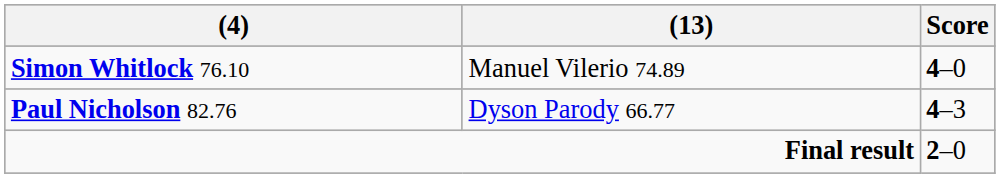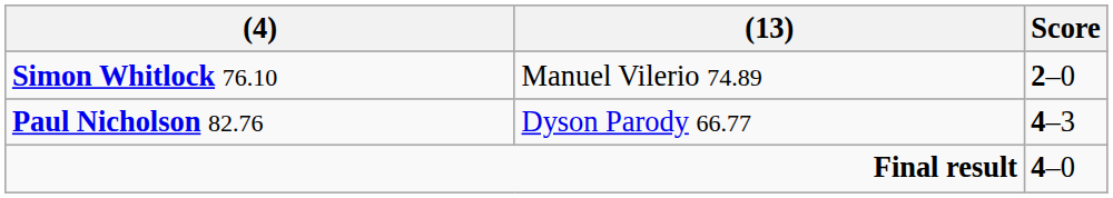 <table class="wikitable">
 <tr>
 <th width=270><strong></strong> (4)</th>
 <th width=270> (13)</th>
 <th>Score</th>
 </tr>
 <tr>
 <td><strong><a href='#'>Simon Whitlock</a></strong> <small><span>76.10</span></small></td>
 <td>Manuel Vilerio <small><span>74.89</span></small></td>
-<td><strong>4</strong>–0</td>
+<td><strong>2</strong>–0</td>
 </tr>
 <tr>
 <td><strong><a href='#'>Paul Nicholson</a></strong> <small><span>82.76</span></small></td>
 <td><a href='#'>Dyson Parody</a> <small><span>66.77</span></small></td>
 <td><strong>4</strong>–3</td>
 </tr>
 <tr>
 <td colspan="2" align="right"><strong>Final result</strong></td>
-<td><strong>2</strong>–0</td>
+<td><strong>4</strong>–0</td>
 </tr>
 </table>
